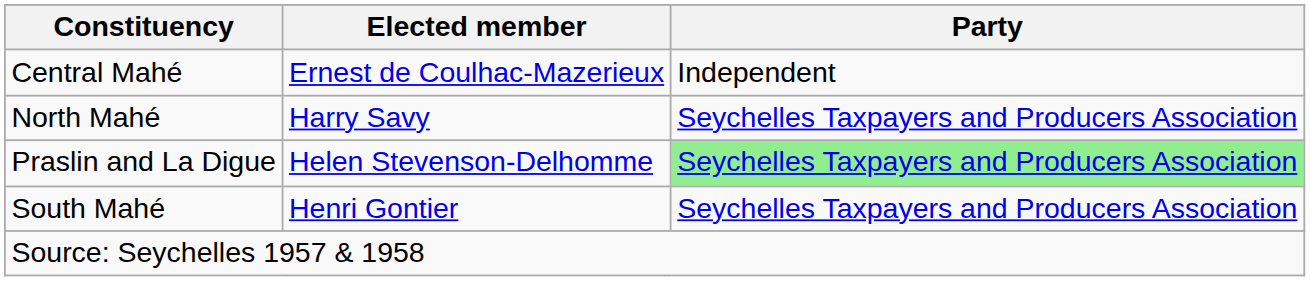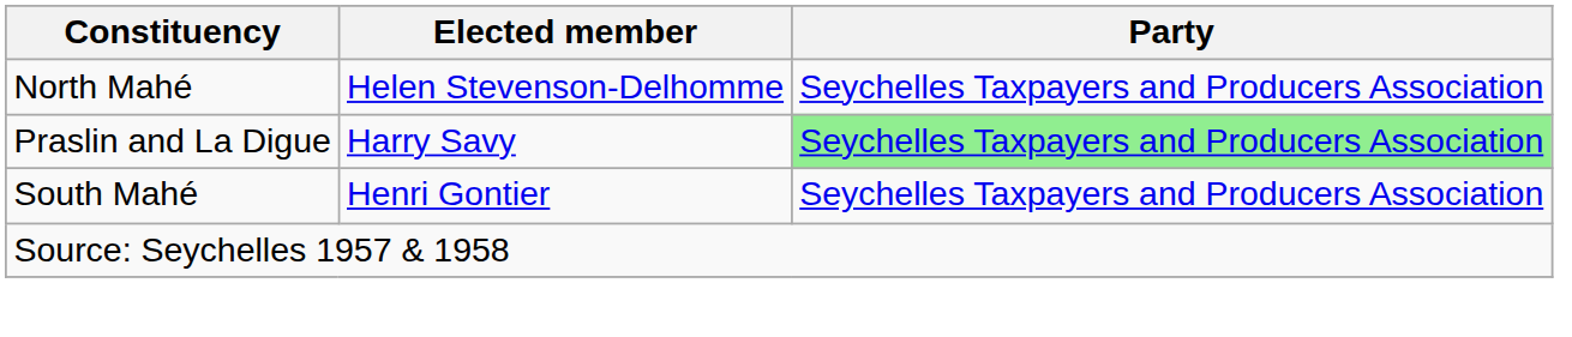 <table class=wikitable>
 <tr>
 <th>Constituency</th>
 <th>Elected member</th>
 <th>Party</th>
 </tr>
 <tr>
-<td>Central Mahé</td>
-<td><a href='#'>Ernest de Coulhac-Mazerieux</a></td>
-<td>Independent</td>
-</tr>
-<tr>
 <td>North Mahé</td>
-<td><a href='#'>Harry Savy</a></td>
+<td><a href='#'>Helen Stevenson-Delhomme</a></td>
 <td><a href='#'>Seychelles Taxpayers and Producers Association</a></td>
 </tr>
 <tr>
 <td>Praslin and La Digue</td>
-<td><a href='#'>Helen Stevenson-Delhomme</a></td>
+<td><a href='#'>Harry Savy</a></td>
 <td style="background: lightgreen;"><a href='#'>Seychelles Taxpayers and Producers Association</a></td>
 </tr>
 <tr>
 <td>South Mahé</td>
 <td><a href='#'>Henri Gontier</a></td>
 <td><a href='#'>Seychelles Taxpayers and Producers Association</a></td>
 </tr>
 <tr>
 <td align=left colspan=3>Source: Seychelles 1957 & 1958</td>
 </tr>
 </table>
